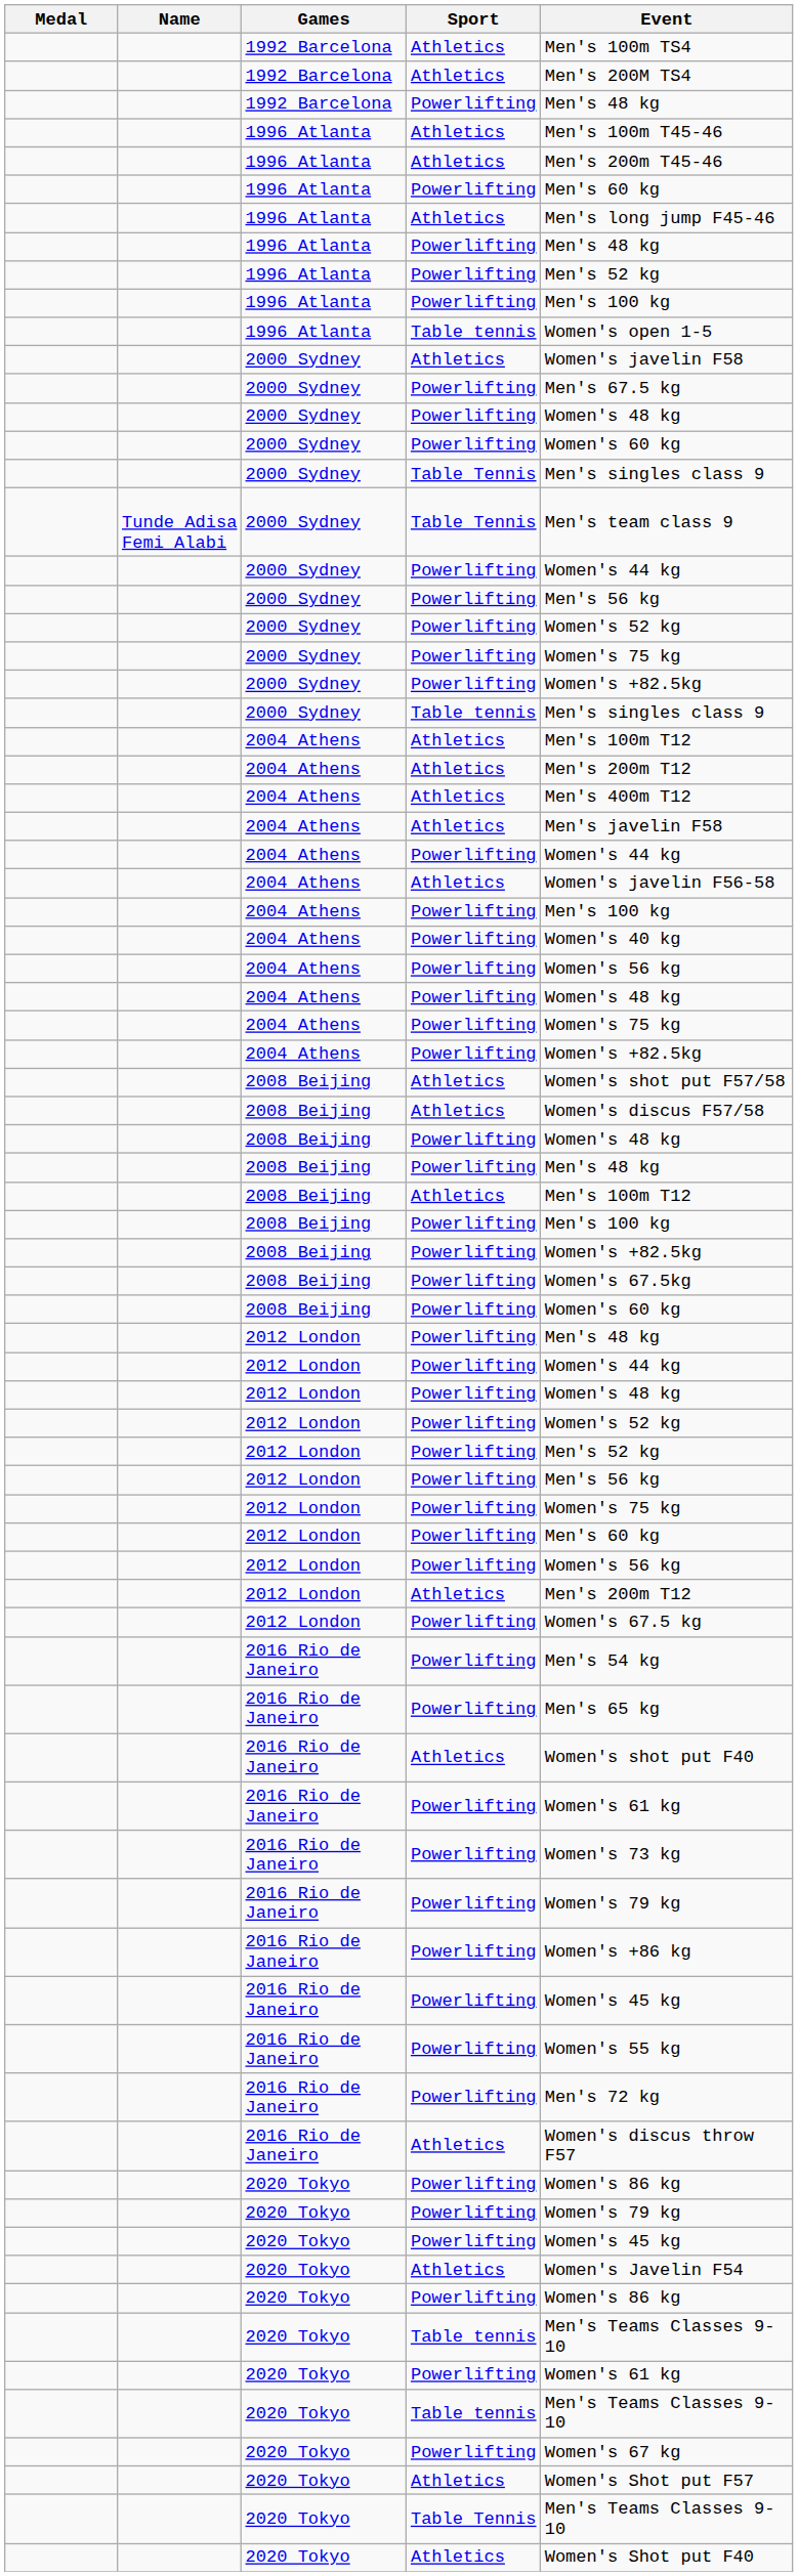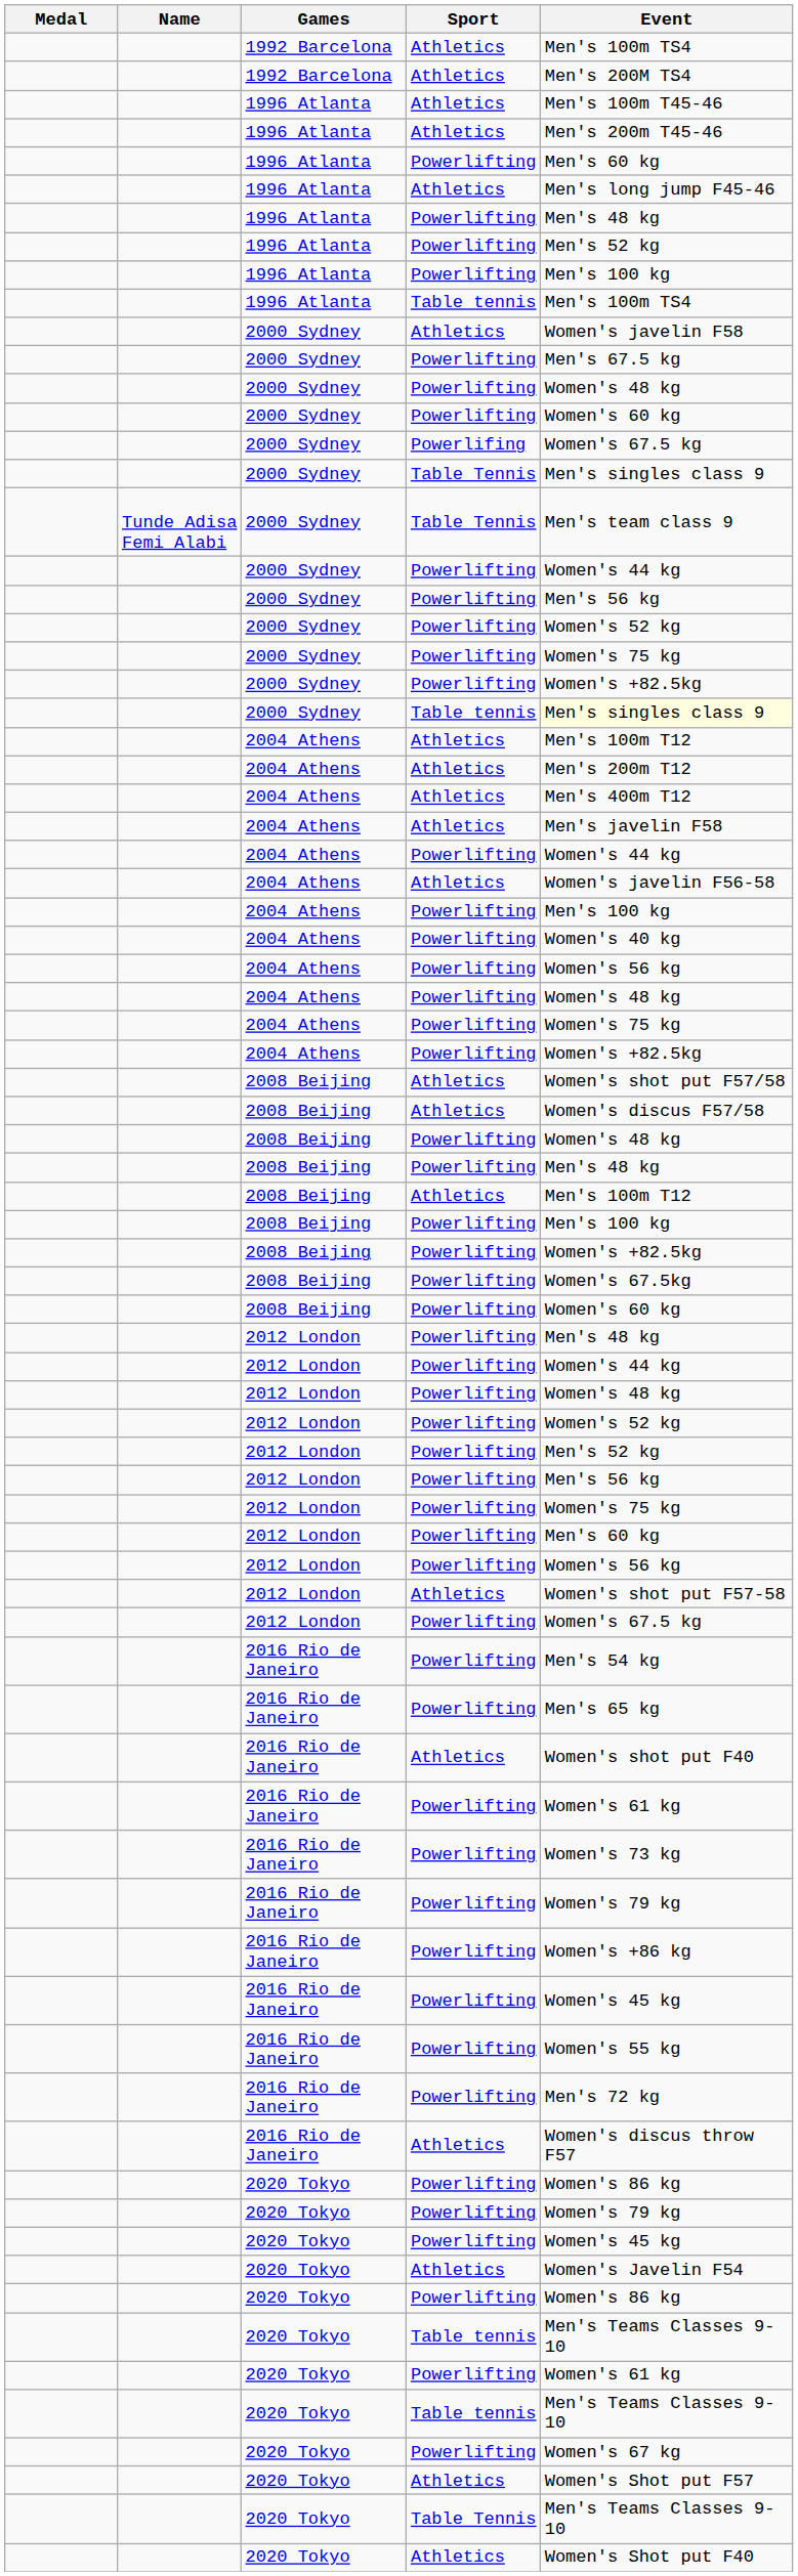 <table class="wikitable sortable">
 <tr>
 <th style="width:6em">Medal</th>
 <th>Name</th>
 <th style="width:9em">Games</th>
 <th style="width:7em">Sport</th>
 <th style="width:14em">Event</th>
 </tr>
 <tr>
 <td></td>
 <td></td>
 <td> <a href='#'>1992 Barcelona</a></td>
 <td> <a href='#'>Athletics</a></td>
 <td>Men's 100m TS4</td>
 </tr>
 <tr>
 <td></td>
 <td></td>
 <td> <a href='#'>1992 Barcelona</a></td>
 <td> <a href='#'>Athletics</a></td>
 <td>Men's 200M TS4</td>
-</tr>
-<tr>
-<td></td>
-<td></td>
-<td> <a href='#'>1992 Barcelona</a></td>
-<td> <a href='#'>Powerlifting</a></td>
-<td>Men's 48 kg</td>
 </tr>
 <tr>
 <td></td>
 <td></td>
 <td> <a href='#'>1996 Atlanta</a></td>
 <td> <a href='#'>Athletics</a></td>
 <td>Men's 100m T45-46</td>
 </tr>
 <tr>
 <td></td>
 <td></td>
 <td> <a href='#'>1996 Atlanta</a></td>
 <td> <a href='#'>Athletics</a></td>
 <td>Men's 200m T45-46</td>
 </tr>
 <tr>
 <td></td>
 <td></td>
 <td> <a href='#'>1996 Atlanta</a></td>
 <td> <a href='#'>Powerlifting</a></td>
 <td>Men's 60 kg</td>
 </tr>
 <tr>
 <td></td>
 <td></td>
 <td> <a href='#'>1996 Atlanta</a></td>
 <td> <a href='#'>Athletics</a></td>
 <td>Men's long jump F45-46</td>
 </tr>
 <tr>
 <td></td>
 <td></td>
 <td> <a href='#'>1996 Atlanta</a></td>
 <td> <a href='#'>Powerlifting</a></td>
 <td>Men's 48 kg</td>
 </tr>
 <tr>
 <td></td>
 <td></td>
 <td> <a href='#'>1996 Atlanta</a></td>
 <td> <a href='#'>Powerlifting</a></td>
 <td>Men's 52 kg</td>
 </tr>
 <tr>
 <td></td>
 <td></td>
 <td> <a href='#'>1996 Atlanta</a></td>
 <td> <a href='#'>Powerlifting</a></td>
 <td>Men's 100 kg</td>
 </tr>
 <tr>
 <td></td>
 <td></td>
 <td> <a href='#'>1996 Atlanta</a></td>
 <td> <a href='#'>Table tennis</a></td>
-<td>Women's open 1-5</td>
+<td>Men's 100m TS4</td>
 </tr>
 <tr>
 <td></td>
 <td></td>
 <td> <a href='#'>2000 Sydney</a></td>
 <td> <a href='#'>Athletics</a></td>
 <td>Women's javelin F58</td>
 </tr>
 <tr>
 <td></td>
 <td></td>
 <td> <a href='#'>2000 Sydney</a></td>
 <td> <a href='#'>Powerlifting</a></td>
 <td>Men's 67.5 kg</td>
 </tr>
 <tr>
 <td></td>
 <td></td>
 <td> <a href='#'>2000 Sydney</a></td>
 <td> <a href='#'>Powerlifting</a></td>
 <td>Women's 48 kg</td>
 </tr>
 <tr>
 <td></td>
 <td></td>
 <td> <a href='#'>2000 Sydney</a></td>
 <td> <a href='#'>Powerlifting</a></td>
 <td>Women's 60 kg</td>
+</tr>
+<tr>
+<td></td>
+<td></td>
+<td> <a href='#'>2000 Sydney</a></td>
+<td> <a href='#'>Powerlifing</a></td>
+<td>Women's 67.5 kg</td>
 </tr>
 <tr>
 <td></td>
 <td></td>
 <td> <a href='#'>2000 Sydney</a></td>
 <td> <a href='#'>Table Tennis</a></td>
 <td>Men's singles class 9</td>
 </tr>
 <tr>
 <td></td>
 <td><br> <a href='#'>Tunde Adisa</a><br> <a href='#'>Femi Alabi</a></td>
 <td> <a href='#'>2000 Sydney</a></td>
 <td> <a href='#'>Table Tennis</a></td>
 <td>Men's team class 9</td>
 </tr>
 <tr>
 <td></td>
 <td></td>
 <td> <a href='#'>2000 Sydney</a></td>
 <td> <a href='#'>Powerlifting</a></td>
 <td>Women's 44 kg</td>
 </tr>
 <tr>
 <td></td>
 <td></td>
 <td> <a href='#'>2000 Sydney</a></td>
 <td> <a href='#'>Powerlifting</a></td>
 <td>Men's 56 kg</td>
 </tr>
 <tr>
 <td></td>
 <td></td>
 <td> <a href='#'>2000 Sydney</a></td>
 <td> <a href='#'>Powerlifting</a></td>
 <td>Women's 52 kg</td>
 </tr>
 <tr>
 <td></td>
 <td></td>
 <td> <a href='#'>2000 Sydney</a></td>
 <td> <a href='#'>Powerlifting</a></td>
 <td>Women's 75 kg</td>
 </tr>
 <tr>
 <td></td>
 <td></td>
 <td> <a href='#'>2000 Sydney</a></td>
 <td> <a href='#'>Powerlifting</a></td>
 <td>Women's +82.5kg</td>
 </tr>
 <tr>
 <td></td>
 <td></td>
 <td> <a href='#'>2000 Sydney</a></td>
 <td> <a href='#'>Table tennis</a></td>
-<td>Men's singles class 9</td>
+<td style="background: lightyellow;">Men's singles class 9</td>
 </tr>
 <tr>
 <td></td>
 <td></td>
 <td> <a href='#'>2004 Athens</a></td>
 <td> <a href='#'>Athletics</a></td>
 <td>Men's 100m T12</td>
 </tr>
 <tr>
 <td></td>
 <td></td>
 <td> <a href='#'>2004 Athens</a></td>
 <td> <a href='#'>Athletics</a></td>
 <td>Men's 200m T12</td>
 </tr>
 <tr>
 <td></td>
 <td></td>
 <td> <a href='#'>2004 Athens</a></td>
 <td> <a href='#'>Athletics</a></td>
 <td>Men's 400m T12</td>
 </tr>
 <tr>
 <td></td>
 <td></td>
 <td> <a href='#'>2004 Athens</a></td>
 <td> <a href='#'>Athletics</a></td>
 <td>Men's javelin F58</td>
 </tr>
 <tr>
 <td></td>
 <td></td>
 <td> <a href='#'>2004 Athens</a></td>
 <td> <a href='#'>Powerlifting</a></td>
 <td>Women's 44 kg</td>
 </tr>
 <tr>
 <td></td>
 <td></td>
 <td> <a href='#'>2004 Athens</a></td>
 <td> <a href='#'>Athletics</a></td>
 <td>Women's javelin F56-58</td>
 </tr>
 <tr>
 <td></td>
 <td></td>
 <td> <a href='#'>2004 Athens</a></td>
 <td> <a href='#'>Powerlifting</a></td>
 <td>Men's 100 kg</td>
 </tr>
 <tr>
 <td></td>
 <td></td>
 <td> <a href='#'>2004 Athens</a></td>
 <td> <a href='#'>Powerlifting</a></td>
 <td>Women's 40 kg</td>
 </tr>
 <tr>
 <td></td>
 <td></td>
 <td> <a href='#'>2004 Athens</a></td>
 <td> <a href='#'>Powerlifting</a></td>
 <td>Women's 56 kg</td>
 </tr>
 <tr>
 <td></td>
 <td></td>
 <td> <a href='#'>2004 Athens</a></td>
 <td> <a href='#'>Powerlifting</a></td>
 <td>Women's 48 kg</td>
 </tr>
 <tr>
 <td></td>
 <td></td>
 <td> <a href='#'>2004 Athens</a></td>
 <td> <a href='#'>Powerlifting</a></td>
 <td>Women's 75 kg</td>
 </tr>
 <tr>
 <td></td>
 <td></td>
 <td> <a href='#'>2004 Athens</a></td>
 <td> <a href='#'>Powerlifting</a></td>
 <td>Women's +82.5kg</td>
 </tr>
 <tr>
 <td></td>
 <td></td>
 <td> <a href='#'>2008 Beijing</a></td>
 <td> <a href='#'>Athletics</a></td>
 <td>Women's shot put F57/58</td>
 </tr>
 <tr>
 <td></td>
 <td></td>
 <td> <a href='#'>2008 Beijing</a></td>
 <td> <a href='#'>Athletics</a></td>
 <td>Women's discus F57/58</td>
 </tr>
 <tr>
 <td></td>
 <td></td>
 <td> <a href='#'>2008 Beijing</a></td>
 <td> <a href='#'>Powerlifting</a></td>
 <td>Women's 48 kg</td>
 </tr>
 <tr>
 <td></td>
 <td></td>
 <td> <a href='#'>2008 Beijing</a></td>
 <td> <a href='#'>Powerlifting</a></td>
 <td>Men's 48 kg</td>
 </tr>
 <tr>
 <td></td>
 <td></td>
 <td> <a href='#'>2008 Beijing</a></td>
 <td> <a href='#'>Athletics</a></td>
 <td>Men's 100m T12</td>
 </tr>
 <tr>
 <td></td>
 <td></td>
 <td> <a href='#'>2008 Beijing</a></td>
 <td> <a href='#'>Powerlifting</a></td>
 <td>Men's 100 kg</td>
 </tr>
 <tr>
 <td></td>
 <td></td>
 <td> <a href='#'>2008 Beijing</a></td>
 <td> <a href='#'>Powerlifting</a></td>
 <td>Women's +82.5kg</td>
 </tr>
 <tr>
 <td></td>
 <td></td>
 <td> <a href='#'>2008 Beijing</a></td>
 <td> <a href='#'>Powerlifting</a></td>
 <td>Women's 67.5kg</td>
 </tr>
 <tr>
 <td></td>
 <td></td>
 <td> <a href='#'>2008 Beijing</a></td>
 <td> <a href='#'>Powerlifting</a></td>
 <td>Women's 60 kg</td>
 </tr>
 <tr>
 <td></td>
 <td></td>
 <td> <a href='#'>2012 London</a></td>
 <td> <a href='#'>Powerlifting</a></td>
 <td>Men's 48 kg</td>
 </tr>
 <tr>
 <td></td>
 <td></td>
 <td> <a href='#'>2012 London</a></td>
 <td> <a href='#'>Powerlifting</a></td>
 <td>Women's 44 kg</td>
 </tr>
 <tr>
 <td></td>
 <td></td>
 <td> <a href='#'>2012 London</a></td>
 <td> <a href='#'>Powerlifting</a></td>
 <td>Women's 48 kg</td>
 </tr>
 <tr>
 <td></td>
 <td></td>
 <td> <a href='#'>2012 London</a></td>
 <td> <a href='#'>Powerlifting</a></td>
 <td>Women's 52 kg</td>
 </tr>
 <tr>
 <td></td>
 <td></td>
 <td> <a href='#'>2012 London</a></td>
 <td> <a href='#'>Powerlifting</a></td>
 <td>Men's 52 kg</td>
 </tr>
 <tr>
 <td></td>
 <td></td>
 <td> <a href='#'>2012 London</a></td>
 <td> <a href='#'>Powerlifting</a></td>
 <td>Men's 56 kg</td>
 </tr>
 <tr>
 <td></td>
 <td></td>
 <td> <a href='#'>2012 London</a></td>
 <td> <a href='#'>Powerlifting</a></td>
 <td>Women's 75 kg</td>
 </tr>
 <tr>
 <td></td>
 <td></td>
 <td> <a href='#'>2012 London</a></td>
 <td> <a href='#'>Powerlifting</a></td>
 <td>Men's 60 kg</td>
 </tr>
 <tr>
 <td></td>
 <td></td>
 <td> <a href='#'>2012 London</a></td>
 <td> <a href='#'>Powerlifting</a></td>
 <td>Women's 56 kg</td>
 </tr>
 <tr>
 <td></td>
 <td></td>
 <td> <a href='#'>2012 London</a></td>
 <td> <a href='#'>Athletics</a></td>
-<td>Men's 200m T12</td>
+<td>Women's shot put F57-58</td>
 </tr>
 <tr>
 <td></td>
 <td></td>
 <td> <a href='#'>2012 London</a></td>
 <td> <a href='#'>Powerlifting</a></td>
 <td>Women's 67.5 kg</td>
 </tr>
 <tr>
 <td></td>
 <td></td>
 <td> <a href='#'>2016 Rio de Janeiro</a></td>
 <td> <a href='#'>Powerlifting</a></td>
 <td>Men's 54 kg</td>
 </tr>
 <tr>
 <td></td>
 <td></td>
 <td> <a href='#'>2016 Rio de Janeiro</a></td>
 <td> <a href='#'>Powerlifting</a></td>
 <td>Men's 65 kg</td>
 </tr>
 <tr>
 <td></td>
 <td></td>
 <td> <a href='#'>2016 Rio de Janeiro</a></td>
 <td> <a href='#'>Athletics</a></td>
 <td>Women's shot put F40</td>
 </tr>
 <tr>
 <td></td>
 <td></td>
 <td> <a href='#'>2016 Rio de Janeiro</a></td>
 <td> <a href='#'>Powerlifting</a></td>
 <td>Women's 61 kg</td>
 </tr>
 <tr>
 <td></td>
 <td></td>
 <td> <a href='#'>2016 Rio de Janeiro</a></td>
 <td> <a href='#'>Powerlifting</a></td>
 <td>Women's 73 kg</td>
 </tr>
 <tr>
 <td></td>
 <td></td>
 <td> <a href='#'>2016 Rio de Janeiro</a></td>
 <td> <a href='#'>Powerlifting</a></td>
 <td>Women's 79 kg</td>
 </tr>
 <tr>
 <td></td>
 <td></td>
 <td> <a href='#'>2016 Rio de Janeiro</a></td>
 <td> <a href='#'>Powerlifting</a></td>
 <td>Women's +86 kg</td>
 </tr>
 <tr>
 <td></td>
 <td></td>
 <td> <a href='#'>2016 Rio de Janeiro</a></td>
 <td> <a href='#'>Powerlifting</a></td>
 <td>Women's 45 kg</td>
 </tr>
 <tr>
 <td></td>
 <td></td>
 <td> <a href='#'>2016 Rio de Janeiro</a></td>
 <td> <a href='#'>Powerlifting</a></td>
 <td>Women's 55 kg</td>
 </tr>
 <tr>
 <td></td>
 <td></td>
 <td> <a href='#'>2016 Rio de Janeiro</a></td>
 <td> <a href='#'>Powerlifting</a></td>
 <td>Men's 72 kg</td>
 </tr>
 <tr>
 <td></td>
 <td></td>
 <td> <a href='#'>2016 Rio de Janeiro</a></td>
 <td> <a href='#'>Athletics</a></td>
 <td>Women's discus throw F57</td>
 </tr>
 <tr>
 <td></td>
 <td></td>
 <td> <a href='#'>2020 Tokyo</a></td>
 <td> <a href='#'>Powerlifting</a></td>
 <td>Women's 86 kg</td>
 </tr>
 <tr>
 <td></td>
 <td></td>
 <td> <a href='#'>2020 Tokyo</a></td>
 <td> <a href='#'>Powerlifting</a></td>
 <td>Women's 79 kg</td>
 </tr>
 <tr>
 <td></td>
 <td></td>
 <td> <a href='#'>2020 Tokyo</a></td>
 <td> <a href='#'>Powerlifting</a></td>
 <td>Women's 45 kg</td>
 </tr>
 <tr>
 <td></td>
 <td></td>
 <td> <a href='#'>2020 Tokyo</a></td>
 <td> <a href='#'>Athletics</a></td>
 <td>Women's Javelin F54</td>
 </tr>
 <tr>
 <td></td>
 <td></td>
 <td> <a href='#'>2020 Tokyo</a></td>
 <td> <a href='#'>Powerlifting</a></td>
 <td>Women's 86 kg</td>
 </tr>
 <tr>
 <td></td>
 <td></td>
 <td> <a href='#'>2020 Tokyo</a></td>
 <td> <a href='#'>Table tennis</a></td>
 <td>Men's Teams Classes 9-10</td>
 </tr>
 <tr>
 <td></td>
 <td></td>
 <td> <a href='#'>2020 Tokyo</a></td>
 <td> <a href='#'>Powerlifting</a></td>
 <td>Women's 61 kg</td>
 </tr>
 <tr>
 <td></td>
 <td></td>
 <td> <a href='#'>2020 Tokyo</a></td>
 <td> <a href='#'>Table tennis</a></td>
 <td>Men's Teams Classes 9-10</td>
 </tr>
 <tr>
 <td></td>
 <td></td>
 <td> <a href='#'>2020 Tokyo</a></td>
 <td> <a href='#'>Powerlifting</a></td>
 <td>Women's 67 kg</td>
 </tr>
 <tr>
 <td></td>
 <td></td>
 <td> <a href='#'>2020 Tokyo</a></td>
 <td> <a href='#'>Athletics</a></td>
 <td>Women's Shot put F57</td>
 </tr>
 <tr>
 <td></td>
 <td></td>
 <td> <a href='#'>2020 Tokyo</a></td>
 <td> <a href='#'>Table Tennis</a></td>
 <td>Men's Teams Classes 9-10</td>
 </tr>
 <tr>
 <td></td>
 <td></td>
 <td> <a href='#'>2020 Tokyo</a></td>
 <td> <a href='#'>Athletics</a></td>
 <td>Women's Shot put F40</td>
 </tr>
 </table>
